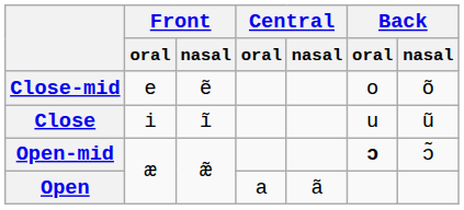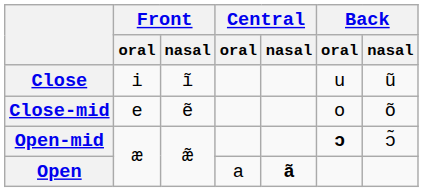 <table class="wikitable" style="text-align:center">
 <tr>
 <th rowspan="2"></th>
 <th colspan="2"><a href='#'>Front</a></th>
 <th colspan="2"><a href='#'>Central</a></th>
 <th colspan="2"><a href='#'>Back</a></th>
 </tr>
 <tr>
 <th><small>oral</small></th>
 <th><small>nasal</small></th>
 <th><small>oral</small></th>
 <th><small>nasal</small></th>
 <th><small>oral</small></th>
 <th><small>nasal</small></th>
 </tr>
 <tr>
+<th><a href='#'>Close</a></th>
+<td>i</td>
+<td>ĩ</td>
+<td></td>
+<td></td>
+<td>u</td>
+<td>ũ</td>
+</tr>
+<tr>
 <th><a href='#'>Close-mid</a></th>
 <td>e</td>
 <td>ẽ</td>
 <td></td>
 <td></td>
 <td>o</td>
 <td>õ</td>
-</tr>
-<tr>
-<th><a href='#'>Close</a></th>
-<td>i</td>
-<td>ĩ</td>
-<td></td>
-<td></td>
-<td>u</td>
-<td>ũ</td>
 </tr>
 <tr>
 <th><a href='#'>Open-mid</a></th>
 <td rowspan="2">æ</td>
 <td rowspan="2">æ̃</td>
 <td></td>
 <td></td>
 <td><strong>ɔ</strong></td>
 <td>ɔ̃</td>
 </tr>
 <tr>
 <th><a href='#'>Open</a></th>
 <td>a</td>
-<td>ã</td>
+<td><strong>ã</strong></td>
 <td></td>
 <td></td>
 </tr>
 </table>
